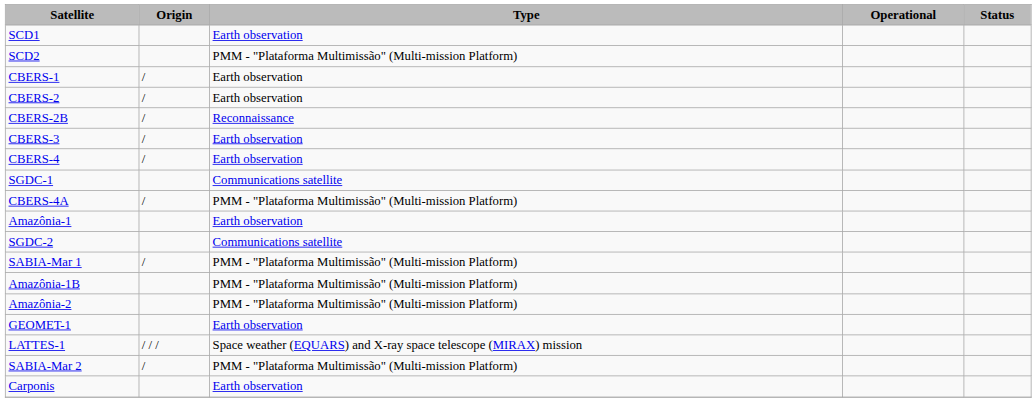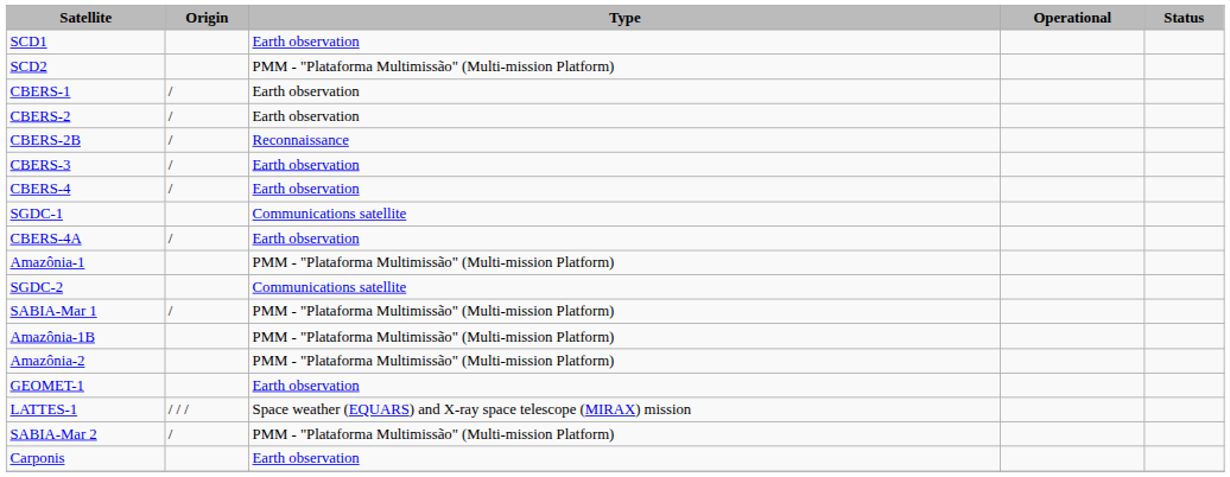 <table class="wikitable" style="margin: 1em auto 1em auto; font-size:97%;" width="99%">
 <tr>
 <td style="text-align:center; background:#BBB"><strong>Satellite</strong></td>
 <td style="text-align:center; background:#BBB"><strong>Origin</strong></td>
 <td style="text-align:center; background:#BBB"><strong>Type</strong></td>
 <td style="text-align:center; background:#BBB"><strong>Operational</strong></td>
 <td style="text-align:center; background:#BBB"><strong>Status</strong></td>
 </tr>
 <tr valign=top>
 <td><a href='#'>SCD1</a></td>
 <td></td>
 <td><a href='#'>Earth observation</a></td>
 <td></td>
 <td></td>
 </tr>
 <tr valign=top>
 <td><a href='#'>SCD2</a></td>
 <td></td>
 <td>PMM - "Plataforma Multimissão" (Multi-mission Platform)</td>
 <td></td>
 <td></td>
 </tr>
 <tr valign=top>
 <td><a href='#'>CBERS-1</a></td>
 <td> / </td>
 <td>Earth observation</td>
 <td></td>
 <td></td>
 </tr>
 <tr valign=top>
 <td><a href='#'>CBERS-2</a></td>
 <td> / </td>
 <td>Earth observation</td>
 <td></td>
 <td></td>
 </tr>
 <tr valign=top>
 <td><a href='#'>CBERS-2B</a></td>
 <td> / </td>
 <td><a href='#'>Reconnaissance</a></td>
 <td></td>
 <td></td>
 </tr>
 <tr valign=top>
 <td><a href='#'>CBERS-3</a></td>
 <td> / </td>
 <td><a href='#'>Earth observation</a></td>
 <td></td>
 <td></td>
 </tr>
 <tr valign=top>
 <td><a href='#'>CBERS-4</a></td>
 <td> / </td>
 <td><a href='#'>Earth observation</a></td>
 <td></td>
 <td></td>
 </tr>
 <tr valign=top>
 <td><a href='#'>SGDC-1</a></td>
 <td></td>
 <td><a href='#'>Communications satellite</a></td>
 <td></td>
 <td></td>
 </tr>
 <tr valign=top>
 <td><a href='#'>CBERS-4A</a></td>
 <td> / </td>
-<td>PMM - "Plataforma Multimissão" (Multi-mission Platform)</td>
+<td><a href='#'>Earth observation</a></td>
 <td></td>
 <td></td>
 </tr>
 <tr valign=top>
 <td><a href='#'>Amazônia-1</a></td>
 <td></td>
-<td><a href='#'>Earth observation</a></td>
+<td>PMM - "Plataforma Multimissão" (Multi-mission Platform)</td>
 <td></td>
 <td></td>
 </tr>
 <tr valign=top>
 <td><a href='#'>SGDC-2</a></td>
 <td></td>
 <td><a href='#'>Communications satellite</a></td>
 <td></td>
 <td></td>
 </tr>
 <tr valign=top>
 <td><a href='#'>SABIA-Mar 1</a></td>
 <td> / </td>
 <td>PMM - "Plataforma Multimissão" (Multi-mission Platform)</td>
 <td></td>
 <td></td>
 </tr>
 <tr valign=top>
 <td><a href='#'>Amazônia-1B</a></td>
 <td></td>
 <td>PMM - "Plataforma Multimissão" (Multi-mission Platform)</td>
 <td></td>
 <td></td>
 </tr>
 <tr valign=top>
 <td><a href='#'>Amazônia-2</a></td>
 <td></td>
 <td>PMM - "Plataforma Multimissão" (Multi-mission Platform)</td>
 <td></td>
 <td></td>
 </tr>
 <tr valign=top>
 <td><a href='#'>GEOMET-1</a></td>
 <td></td>
 <td><a href='#'>Earth observation</a></td>
 <td></td>
 <td></td>
 </tr>
 <tr valign=top>
 <td><a href='#'>LATTES-1</a></td>
 <td> /  /  / </td>
 <td>Space weather (<a href='#'>EQUARS</a>) and X-ray space telescope (<a href='#'>MIRAX</a>) mission</td>
 <td></td>
 <td></td>
 </tr>
 <tr valign=top>
 <td><a href='#'>SABIA-Mar 2</a></td>
 <td> / </td>
 <td>PMM - "Plataforma Multimissão" (Multi-mission Platform)</td>
 <td></td>
 <td></td>
 </tr>
 <tr valign=top>
 <td><a href='#'>Carponis</a></td>
 <td></td>
 <td><a href='#'>Earth observation</a></td>
 <td></td>
 <td></td>
 </tr>
 <tr valign=top>
 </tr>
 </table>
